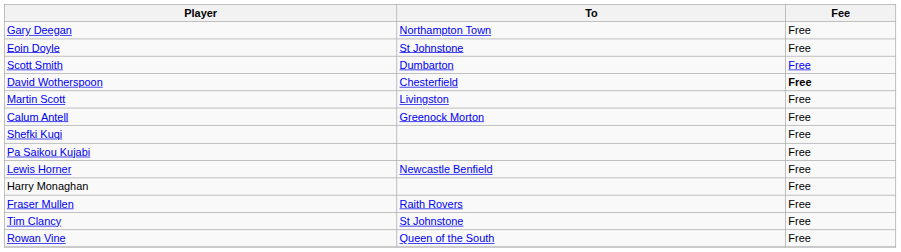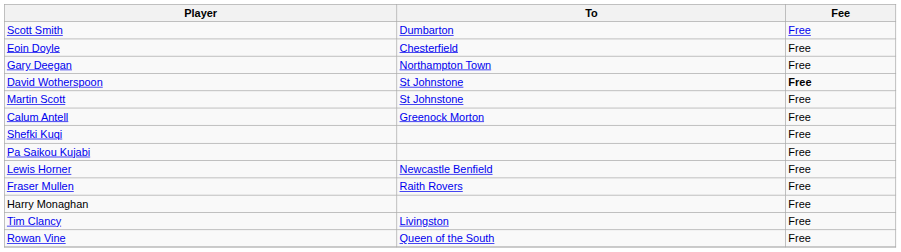 <table class="wikitable" style="text-align:center; font-size:95%;width:98%; text-align:left">
 <tr>
 <th><strong>Player</strong></th>
 <th><strong>To</strong></th>
 <th><strong>Fee</strong></th>
 </tr>
 <tr>
+<td> <a href='#'>Scott Smith</a></td>
+<td> <a href='#'>Dumbarton</a></td>
+<td><a href='#'>Free</a></td>
+</tr>
+<tr>
+<td> <a href='#'>Eoin Doyle</a></td>
+<td> <a href='#'>Chesterfield</a></td>
+<td>Free</td>
+</tr>
+<tr>
 <td> <a href='#'>Gary Deegan</a></td>
 <td> <a href='#'>Northampton Town</a></td>
 <td>Free</td>
 </tr>
 <tr>
-<td> <a href='#'>Eoin Doyle</a></td>
+<td> <a href='#'>David Wotherspoon</a></td>
 <td> <a href='#'>St Johnstone</a></td>
-<td>Free</td>
-</tr>
-<tr>
-<td> <a href='#'>Scott Smith</a></td>
-<td> <a href='#'>Dumbarton</a></td>
-<td><a href='#'>Free</a></td>
-</tr>
-<tr>
-<td> <a href='#'>David Wotherspoon</a></td>
-<td> <a href='#'>Chesterfield</a></td>
 <td><strong>Free</strong></td>
 </tr>
 <tr>
 <td> <a href='#'>Martin Scott</a></td>
-<td> <a href='#'>Livingston</a></td>
+<td> <a href='#'>St Johnstone</a></td>
 <td>Free</td>
 </tr>
 <tr>
 <td> <a href='#'>Calum Antell</a></td>
 <td> <a href='#'>Greenock Morton</a></td>
 <td>Free</td>
 </tr>
 <tr>
 <td> <a href='#'>Shefki Kuqi</a></td>
 <td></td>
 <td>Free</td>
 </tr>
 <tr>
 <td> <a href='#'>Pa Saikou Kujabi</a></td>
 <td></td>
 <td>Free</td>
 </tr>
 <tr>
 <td> <a href='#'>Lewis Horner</a></td>
 <td> <a href='#'>Newcastle Benfield</a></td>
 <td>Free</td>
 </tr>
 <tr>
+<td> <a href='#'>Fraser Mullen</a></td>
+<td> <a href='#'>Raith Rovers</a></td>
+<td>Free</td>
+</tr>
+<tr>
 <td> Harry Monaghan</td>
 <td></td>
 <td>Free</td>
 </tr>
 <tr>
-<td> <a href='#'>Fraser Mullen</a></td>
-<td> <a href='#'>Raith Rovers</a></td>
-<td>Free</td>
-</tr>
-<tr>
 <td> <a href='#'>Tim Clancy</a></td>
-<td> <a href='#'>St Johnstone</a></td>
+<td> <a href='#'>Livingston</a></td>
 <td>Free</td>
 </tr>
 <tr>
 <td> <a href='#'>Rowan Vine</a></td>
 <td> <a href='#'>Queen of the South</a></td>
 <td>Free</td>
 </tr>
 <tr>
 </tr>
 </table>
